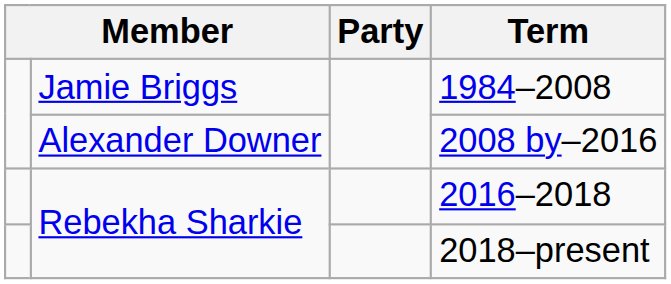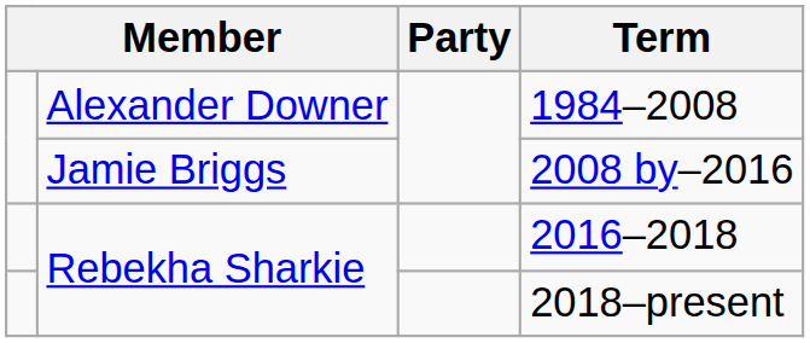 <table class="wikitable">
 <tr>
 <th colspan="2">Member</th>
 <th>Party</th>
 <th>Term</th>
 </tr>
 <tr>
 <td rowspan=2 > </td>
-<td><a href='#'>Jamie Briggs</a></td>
+<td><a href='#'>Alexander Downer</a></td>
 <td rowspan=2></td>
 <td><a href='#'>1984</a>–2008</td>
 </tr>
 <tr>
-<td><a href='#'>Alexander Downer</a></td>
+<td><a href='#'>Jamie Briggs</a></td>
 <td><a href='#'>2008 by</a>–2016</td>
 </tr>
 <tr>
 <td> </td>
 <td rowspan="2"><a href='#'>Rebekha Sharkie</a></td>
 <td></td>
 <td><a href='#'>2016</a>–2018</td>
 </tr>
 <tr>
 <td> </td>
 <td></td>
 <td>2018–present</td>
 </tr>
 </table>
